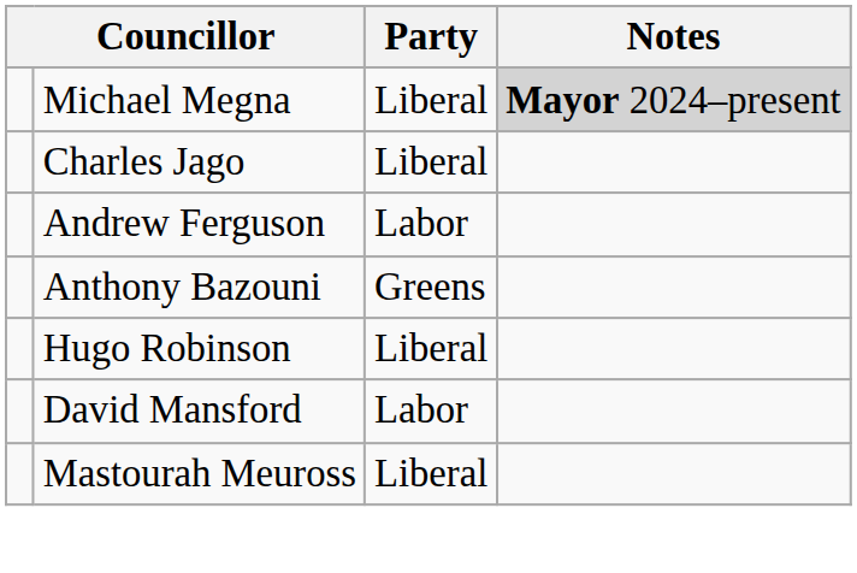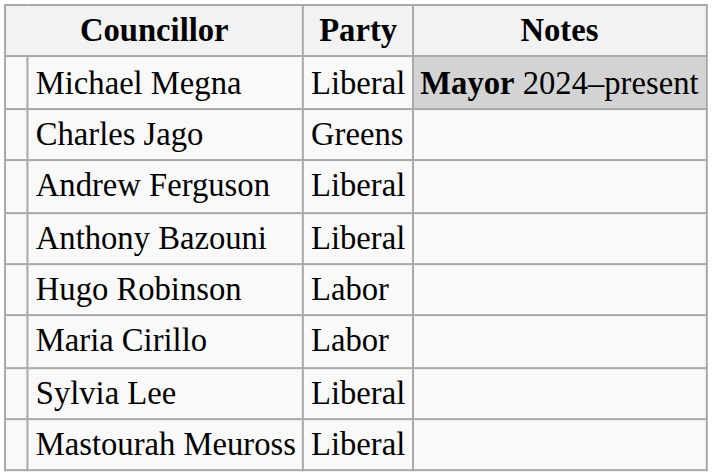 <table class="wikitable">
 <tr>
 <th colspan="2">Councillor</th>
 <th>Party</th>
 <th>Notes</th>
 </tr>
 <tr>
 <td> </td>
 <td>Michael Megna</td>
 <td>Liberal</td>
 <td style="background: lightgrey;"><strong>Mayor</strong> 2024–present</td>
 </tr>
 <tr>
 <td> </td>
 <td>Charles Jago</td>
-<td>Liberal</td>
+<td>Greens</td>
 </tr>
 <tr>
 <td> </td>
 <td>Andrew Ferguson</td>
+<td>Liberal</td>
+<td></td>
+</tr>
+<tr>
+<td> </td>
+<td>Anthony Bazouni</td>
+<td>Liberal</td>
+<td></td>
+</tr>
+<tr>
+<td> </td>
+<td>Hugo Robinson</td>
 <td>Labor</td>
 <td></td>
 </tr>
 <tr>
 <td> </td>
-<td>Anthony Bazouni</td>
-<td>Greens</td>
+<td>Maria Cirillo</td>
+<td>Labor</td>
 <td></td>
 </tr>
 <tr>
 <td> </td>
-<td>Hugo Robinson</td>
+<td>Sylvia Lee</td>
 <td>Liberal</td>
-<td></td>
-</tr>
-<tr>
-<td> </td>
-<td>David Mansford</td>
-<td>Labor</td>
 <td></td>
 </tr>
 <tr>
 <td> </td>
 <td>Mastourah Meuross</td>
 <td>Liberal</td>
 <td></td>
 </tr>
 </table>
